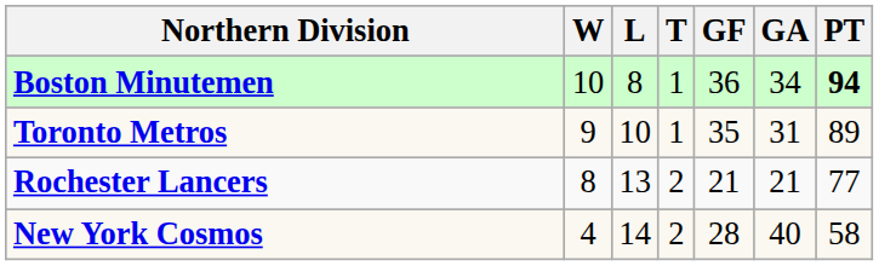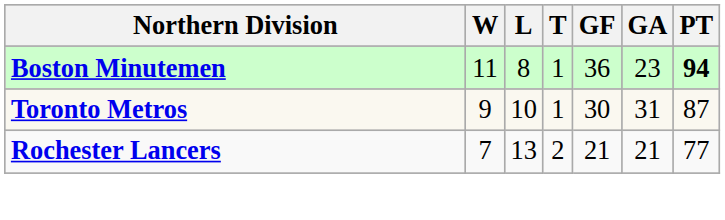 <table class="wikitable" style="text-align:center">
 <tr>
 <th style="width:17em">Northern Division</th>
 <th>W</th>
 <th>L</th>
 <th>T</th>
 <th>GF</th>
 <th>GA</th>
 <th>PT</th>
 </tr>
 <tr align=center bgcolor=#ccffcc>
 <td align=left><strong><a href='#'>Boston Minutemen</a></strong></td>
-<td>10</td>
+<td>11</td>
 <td>8</td>
 <td>1</td>
 <td>36</td>
-<td>34</td>
+<td>23</td>
 <td><strong>94</strong></td>
 </tr>
 <tr align=center bgcolor=#FAF8F0>
 <td align=left><strong><a href='#'>Toronto Metros</a></strong></td>
 <td>9</td>
 <td>10</td>
 <td>1</td>
-<td>35</td>
+<td>30</td>
 <td>31</td>
-<td>89</td>
+<td>87</td>
 </tr>
 <tr align=center>
 <td align=left><strong><a href='#'>Rochester Lancers</a></strong></td>
-<td>8</td>
+<td>7</td>
 <td>13</td>
 <td>2</td>
 <td>21</td>
 <td>21</td>
 <td>77</td>
 </tr>
-<tr align=center bgcolor=#FAF8F0>
-<td align=left><strong><a href='#'>New York Cosmos</a></strong></td>
-<td>4</td>
-<td>14</td>
-<td>2</td>
-<td>28</td>
-<td>40</td>
-<td>58</td>
-</tr>
 </table>
